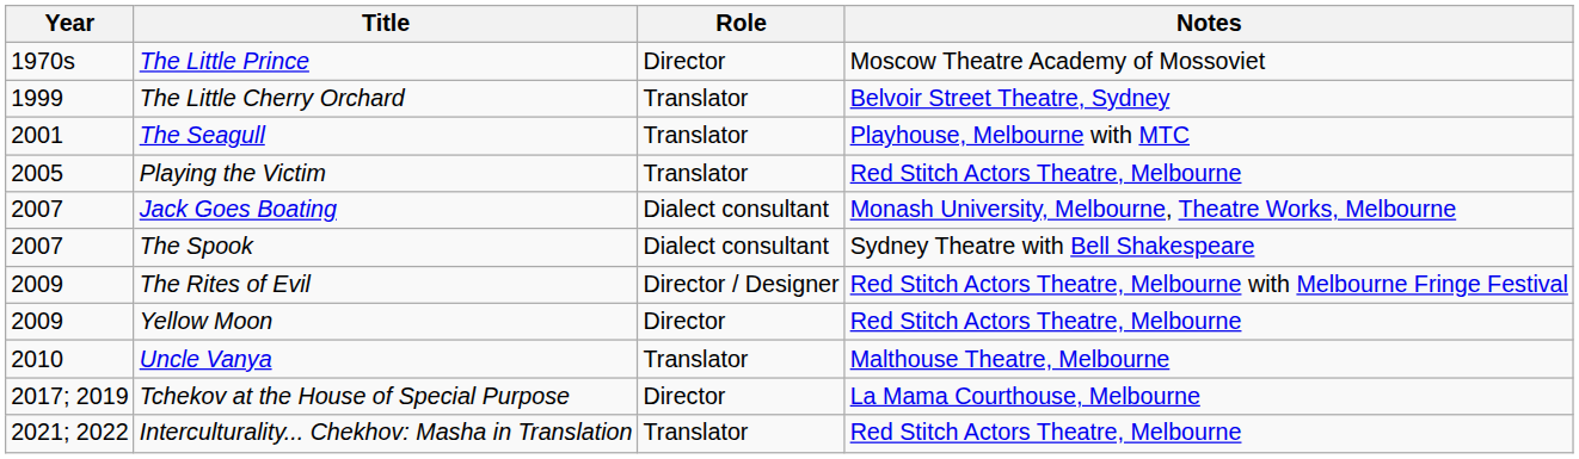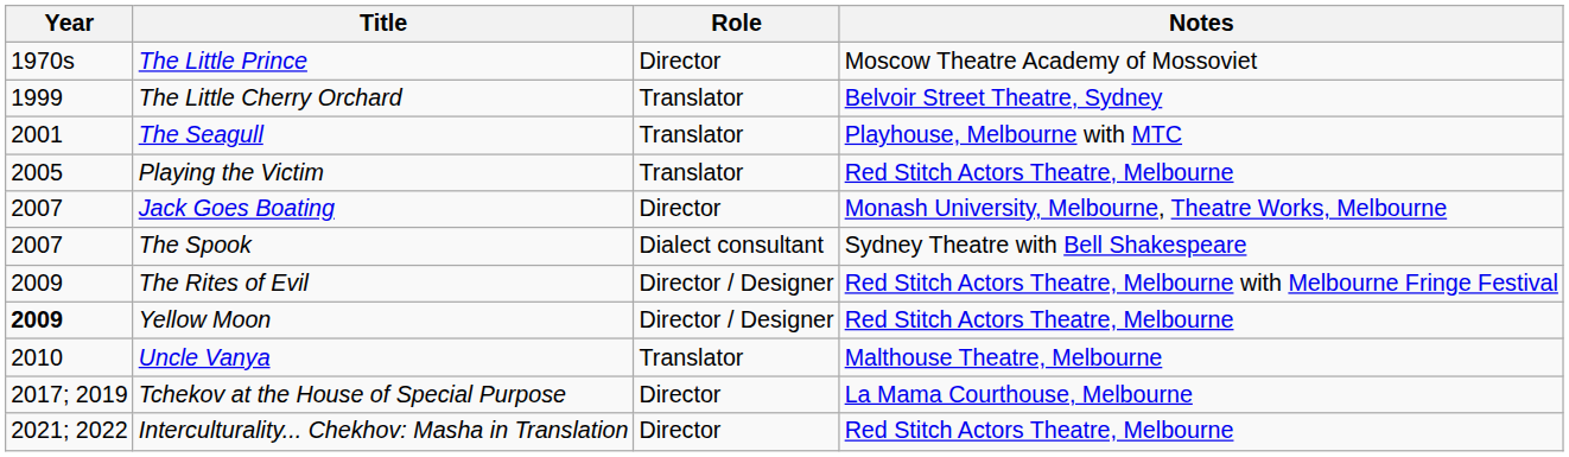 <table class="wikitable">
 <tr>
 <th>Year</th>
 <th>Title</th>
 <th>Role</th>
 <th>Notes</th>
 </tr>
 <tr>
 <td>1970s</td>
 <td><em><a href='#'>The Little Prince</a></em></td>
 <td>Director</td>
 <td>Moscow Theatre Academy of Mossoviet</td>
 </tr>
 <tr>
 <td>1999</td>
 <td><em>The Little Cherry Orchard</em></td>
 <td>Translator</td>
 <td><a href='#'>Belvoir Street Theatre, Sydney</a></td>
 </tr>
 <tr>
 <td>2001</td>
 <td><em><a href='#'>The Seagull</a></em></td>
 <td>Translator</td>
 <td><a href='#'>Playhouse, Melbourne</a> with <a href='#'>MTC</a></td>
 </tr>
 <tr>
 <td>2005</td>
 <td><em>Playing the Victim</em></td>
 <td>Translator</td>
 <td><a href='#'>Red Stitch Actors Theatre, Melbourne</a></td>
 </tr>
 <tr>
 <td>2007</td>
 <td><em><a href='#'>Jack Goes Boating</a></em></td>
-<td>Dialect consultant</td>
+<td>Director</td>
 <td><a href='#'>Monash University, Melbourne</a>, <a href='#'>Theatre Works, Melbourne</a></td>
 </tr>
 <tr>
 <td>2007</td>
 <td><em>The Spook</em></td>
 <td>Dialect consultant</td>
 <td>Sydney Theatre with <a href='#'>Bell Shakespeare</a></td>
 </tr>
 <tr>
 <td>2009</td>
 <td><em>The Rites of Evil</em></td>
 <td>Director / Designer</td>
 <td><a href='#'>Red Stitch Actors Theatre, Melbourne</a> with <a href='#'>Melbourne Fringe Festival</a></td>
 </tr>
 <tr>
-<td>2009</td>
+<td><strong>2009</strong></td>
 <td><em>Yellow Moon</em></td>
-<td>Director</td>
+<td>Director / Designer</td>
 <td><a href='#'>Red Stitch Actors Theatre, Melbourne</a></td>
 </tr>
 <tr>
 <td>2010</td>
 <td><em><a href='#'>Uncle Vanya</a></em></td>
 <td>Translator</td>
 <td><a href='#'>Malthouse Theatre, Melbourne</a></td>
 </tr>
 <tr>
 <td>2017; 2019</td>
 <td><em>Tchekov at the House of Special Purpose</em></td>
 <td>Director</td>
 <td><a href='#'>La Mama Courthouse, Melbourne</a></td>
 </tr>
 <tr>
 <td>2021; 2022</td>
 <td><em>Interculturality... Chekhov: Masha in Translation</em></td>
-<td>Translator</td>
+<td>Director</td>
 <td><a href='#'>Red Stitch Actors Theatre, Melbourne</a></td>
 </tr>
 </table>
